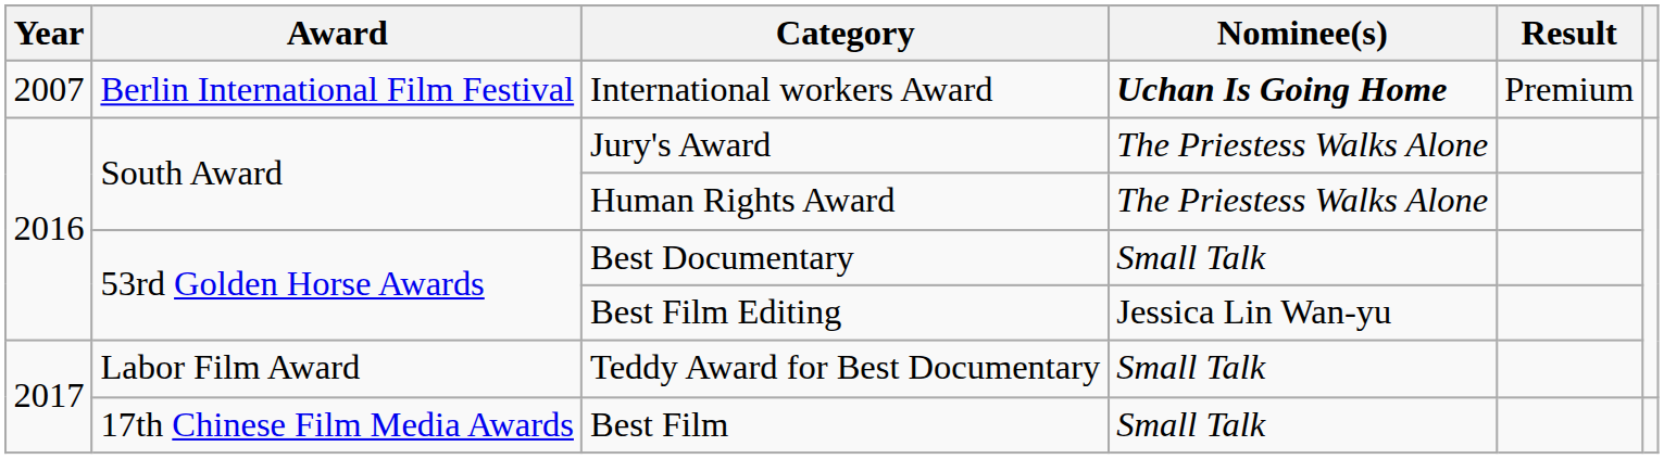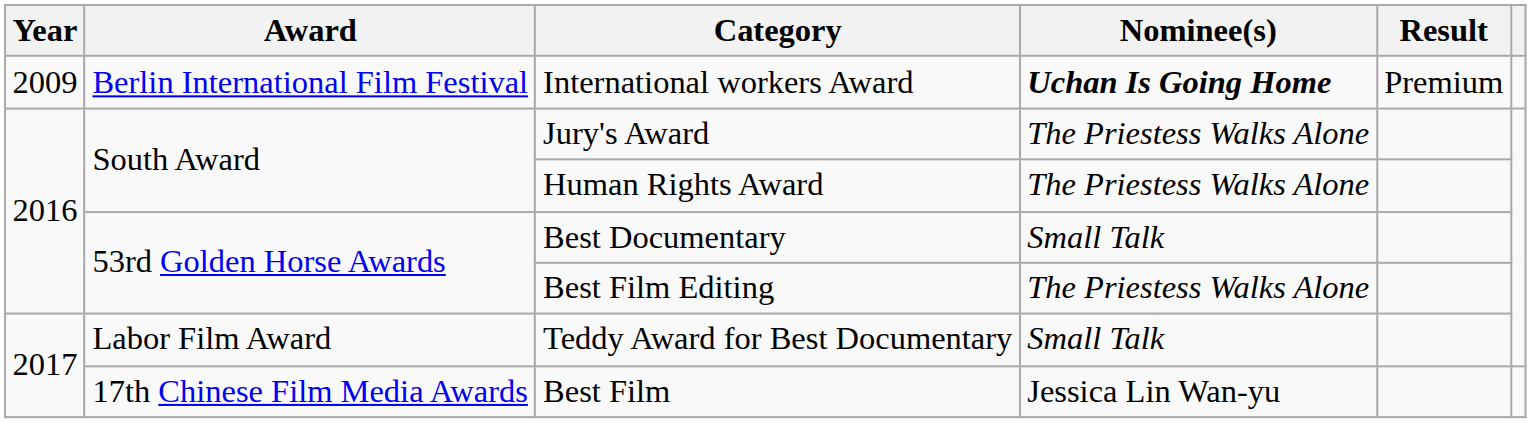 <table class="wikitable">
 <tr>
 <th>Year</th>
 <th>Award</th>
 <th>Category</th>
 <th>Nominee(s)</th>
 <th>Result</th>
 <th class="unsortable"></th>
 </tr>
 <tr>
-<td>2007</td>
+<td>2009</td>
 <td><a href='#'>Berlin International Film Festival</a></td>
 <td>International workers Award</td>
 <td><strong><em>Uchan Is Going Home</em></strong></td>
 <td>Premium</td>
 <td></td>
 </tr>
 <tr>
 <td rowspan="4">2016</td>
 <td rowspan="2">South Award</td>
 <td>Jury's Award</td>
 <td><em>The Priestess Walks Alone</em></td>
 <td></td>
 <td rowspan="5"></td>
 </tr>
 <tr>
 <td>Human Rights Award</td>
 <td><em>The Priestess Walks Alone</em></td>
 <td></td>
 </tr>
 <tr>
 <td rowspan="2">53rd <a href='#'>Golden Horse Awards</a></td>
 <td>Best Documentary</td>
 <td><em>Small Talk</em></td>
 <td></td>
 </tr>
 <tr>
 <td>Best Film Editing</td>
-<td>Jessica Lin Wan-yu</td>
+<td><em>The Priestess Walks Alone</em></td>
 <td></td>
 </tr>
 <tr>
 <td rowspan="2">2017</td>
 <td>Labor Film Award</td>
 <td>Teddy Award for Best Documentary</td>
 <td><em>Small Talk</em></td>
 <td></td>
 </tr>
 <tr>
 <td>17th <a href='#'>Chinese Film Media Awards</a></td>
 <td>Best Film</td>
-<td><em>Small Talk</em></td>
+<td>Jessica Lin Wan-yu</td>
 <td></td>
 <td></td>
 </tr>
 </table>
